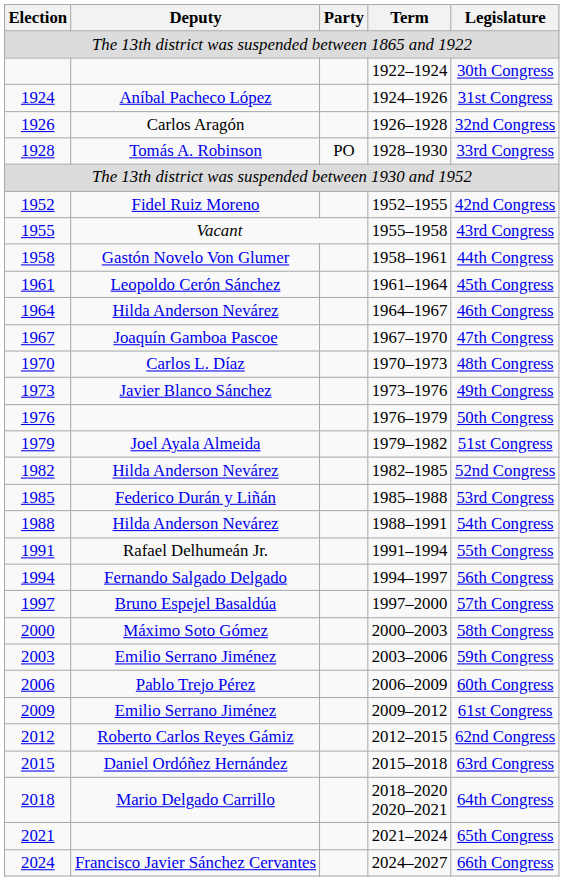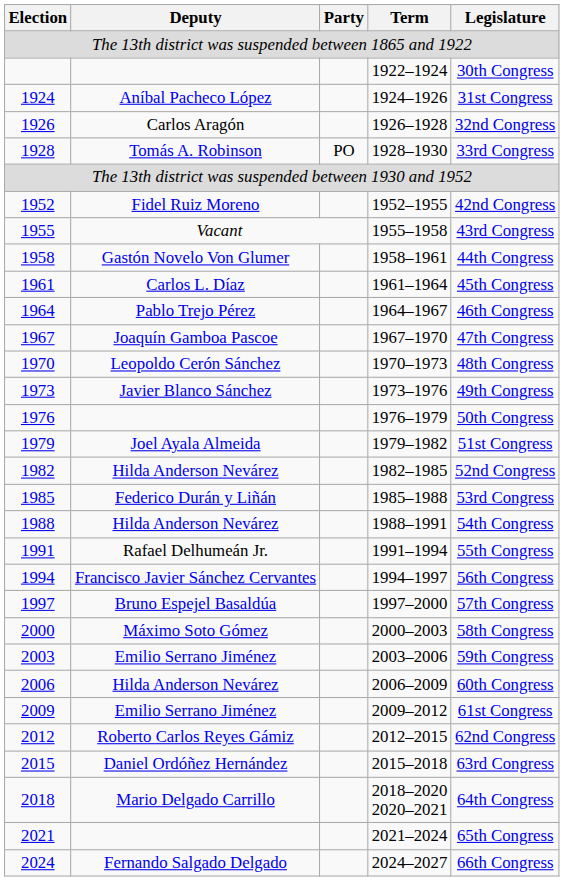 <table class="wikitable sortable" style="text-align: center">
 <tr>
 <th>Election</th>
 <th class="unsortable">Deputy</th>
 <th class="unsortable">Party</th>
 <th class="unsortable">Term</th>
 <th class="unsortable">Legislature</th>
 </tr>
 <tr align=center style="background:Gainsboro;">
 <td colspan=5><em>The 13th district was suspended between 1865 and 1922</em></td>
 </tr>
 <tr>
 <td></td>
 <td></td>
 <td></td>
 <td>1922–1924</td>
 <td><a href='#'>30th Congress</a></td>
 </tr>
 <tr>
 <td><a href='#'>1924</a></td>
 <td><a href='#'>Aníbal Pacheco López</a></td>
 <td></td>
 <td>1924–1926</td>
 <td><a href='#'>31st Congress</a></td>
 </tr>
 <tr>
 <td><a href='#'>1926</a></td>
 <td>Carlos Aragón</td>
 <td></td>
 <td>1926–1928</td>
 <td><a href='#'>32nd Congress</a></td>
 </tr>
 <tr>
 <td><a href='#'>1928</a></td>
 <td><a href='#'>Tomás A. Robinson</a></td>
 <td>PO</td>
 <td>1928–1930</td>
 <td><a href='#'>33rd Congress</a></td>
 </tr>
 <tr align=center style="background:Gainsboro;">
 <td colspan=5><em>The 13th district was suspended between 1930 and 1952</em></td>
 </tr>
 <tr>
 <td><a href='#'>1952</a></td>
 <td><a href='#'>Fidel Ruiz Moreno</a></td>
 <td></td>
 <td>1952–1955</td>
 <td><a href='#'>42nd Congress</a></td>
 </tr>
 <tr>
 <td><a href='#'>1955</a></td>
 <td colspan=2><em>Vacant</em></td>
 <td>1955–1958</td>
 <td><a href='#'>43rd Congress</a></td>
 </tr>
 <tr>
 <td><a href='#'>1958</a></td>
 <td><a href='#'>Gastón Novelo Von Glumer</a></td>
 <td></td>
 <td>1958–1961</td>
 <td><a href='#'>44th Congress</a></td>
 </tr>
 <tr>
 <td><a href='#'>1961</a></td>
-<td><a href='#'>Leopoldo Cerón Sánchez</a></td>
+<td><a href='#'>Carlos L. Díaz</a></td>
 <td></td>
 <td>1961–1964</td>
 <td><a href='#'>45th Congress</a></td>
 </tr>
 <tr>
 <td><a href='#'>1964</a></td>
-<td><a href='#'>Hilda Anderson Nevárez</a></td>
+<td><a href='#'>Pablo Trejo Pérez</a></td>
 <td></td>
 <td>1964–1967</td>
 <td><a href='#'>46th Congress</a></td>
 </tr>
 <tr>
 <td><a href='#'>1967</a></td>
 <td><a href='#'>Joaquín Gamboa Pascoe</a></td>
 <td></td>
 <td>1967–1970</td>
 <td><a href='#'>47th Congress</a></td>
 </tr>
 <tr>
 <td><a href='#'>1970</a></td>
-<td><a href='#'>Carlos L. Díaz</a></td>
+<td><a href='#'>Leopoldo Cerón Sánchez</a></td>
 <td></td>
 <td>1970–1973</td>
 <td><a href='#'>48th Congress</a></td>
 </tr>
 <tr>
 <td><a href='#'>1973</a></td>
 <td><a href='#'>Javier Blanco Sánchez</a></td>
 <td></td>
 <td>1973–1976</td>
 <td><a href='#'>49th Congress</a></td>
 </tr>
 <tr>
 <td><a href='#'>1976</a></td>
 <td></td>
 <td></td>
 <td>1976–1979</td>
 <td><a href='#'>50th Congress</a></td>
 </tr>
 <tr>
 <td><a href='#'>1979</a></td>
 <td><a href='#'>Joel Ayala Almeida</a></td>
 <td></td>
 <td>1979–1982</td>
 <td><a href='#'>51st Congress</a></td>
 </tr>
 <tr>
 <td><a href='#'>1982</a></td>
 <td><a href='#'>Hilda Anderson Nevárez</a></td>
 <td></td>
 <td>1982–1985</td>
 <td><a href='#'>52nd Congress</a></td>
 </tr>
 <tr>
 <td><a href='#'>1985</a></td>
 <td><a href='#'>Federico Durán y Liñán</a></td>
 <td></td>
 <td>1985–1988</td>
 <td><a href='#'>53rd Congress</a></td>
 </tr>
 <tr>
 <td><a href='#'>1988</a></td>
 <td><a href='#'>Hilda Anderson Nevárez</a></td>
 <td></td>
 <td>1988–1991</td>
 <td><a href='#'>54th Congress</a></td>
 </tr>
 <tr>
 <td><a href='#'>1991</a></td>
 <td>Rafael Delhumeán Jr.</td>
 <td></td>
 <td>1991–1994</td>
 <td><a href='#'>55th Congress</a></td>
 </tr>
 <tr>
 <td><a href='#'>1994</a></td>
-<td><a href='#'>Fernando Salgado Delgado</a></td>
+<td><a href='#'>Francisco Javier Sánchez Cervantes</a></td>
 <td></td>
 <td>1994–1997</td>
 <td><a href='#'>56th Congress</a></td>
 </tr>
 <tr>
 <td><a href='#'>1997</a></td>
 <td><a href='#'>Bruno Espejel Basaldúa</a></td>
 <td></td>
 <td>1997–2000</td>
 <td><a href='#'>57th Congress</a></td>
 </tr>
 <tr>
 <td><a href='#'>2000</a></td>
 <td><a href='#'>Máximo Soto Gómez</a></td>
 <td></td>
 <td>2000–2003</td>
 <td><a href='#'>58th Congress</a></td>
 </tr>
 <tr>
 <td><a href='#'>2003</a></td>
 <td><a href='#'>Emilio Serrano Jiménez</a></td>
 <td></td>
 <td>2003–2006</td>
 <td><a href='#'>59th Congress</a></td>
 </tr>
 <tr>
 <td><a href='#'>2006</a></td>
-<td><a href='#'>Pablo Trejo Pérez</a></td>
+<td><a href='#'>Hilda Anderson Nevárez</a></td>
 <td></td>
 <td>2006–2009</td>
 <td><a href='#'>60th Congress</a></td>
 </tr>
 <tr>
 <td><a href='#'>2009</a></td>
 <td><a href='#'>Emilio Serrano Jiménez</a></td>
 <td></td>
 <td>2009–2012</td>
 <td><a href='#'>61st Congress</a></td>
 </tr>
 <tr>
 <td><a href='#'>2012</a></td>
 <td><a href='#'>Roberto Carlos Reyes Gámiz</a></td>
 <td></td>
 <td>2012–2015</td>
 <td><a href='#'>62nd Congress</a></td>
 </tr>
 <tr>
 <td><a href='#'>2015</a></td>
 <td><a href='#'>Daniel Ordóñez Hernández</a></td>
 <td></td>
 <td>2015–2018</td>
 <td><a href='#'>63rd Congress</a></td>
 </tr>
 <tr>
 <td><a href='#'>2018</a></td>
 <td><a href='#'>Mario Delgado Carrillo</a><br></td>
 <td></td>
 <td>2018–2020<br>2020–2021</td>
 <td><a href='#'>64th Congress</a></td>
 </tr>
 <tr>
 <td><a href='#'>2021</a></td>
 <td></td>
 <td></td>
 <td>2021–2024</td>
 <td><a href='#'>65th Congress</a></td>
 </tr>
 <tr>
 <td><a href='#'>2024</a></td>
-<td><a href='#'>Francisco Javier Sánchez Cervantes</a></td>
+<td><a href='#'>Fernando Salgado Delgado</a></td>
 <td></td>
 <td>2024–2027</td>
 <td><a href='#'>66th Congress</a></td>
 </tr>
 </table>
